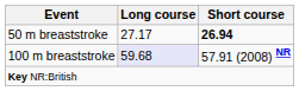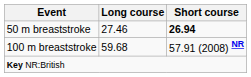 <table class="wikitable" style="font-size:95%">
 <tr>
 <th>Event</th>
 <th>Long course</th>
 <th>Short course</th>
 </tr>
 <tr>
 <td>50 m breaststroke</td>
-<td>27.17</td>
+<td>27.46</td>
 <td><strong>26.94</strong></td>
 </tr>
 <tr>
 <td>100 m breaststroke</td>
-<td style="background: lavender;">59.68</td>
+<td>59.68</td>
 <td>57.91 (2008) <sup><strong><a href='#'>NR</a></strong></sup></td>
 </tr>
 <tr>
 <td colspan="3"><small><strong>Key</strong> NR:British</small></td>
 </tr>
 </table>
